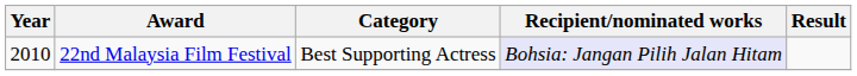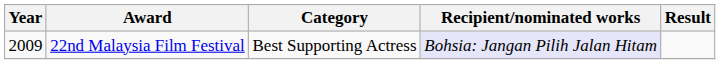 <table class="wikitable">
 <tr>
 <th>Year</th>
 <th>Award</th>
 <th>Category</th>
 <th>Recipient/nominated works</th>
 <th>Result</th>
 </tr>
 <tr>
-<td>2010</td>
+<td>2009</td>
 <td><a href='#'>22nd Malaysia Film Festival</a></td>
 <td>Best Supporting Actress</td>
 <td style="background: lavender;"><em>Bohsia: Jangan Pilih Jalan Hitam</em></td>
 <td></td>
 </tr>
 <tr>
 </tr>
 </table>
